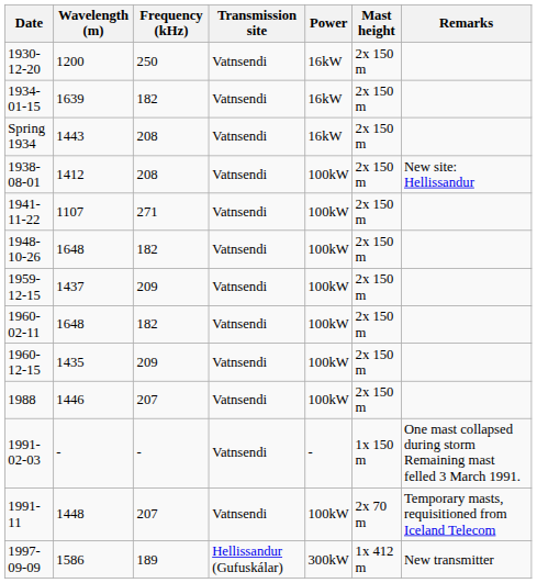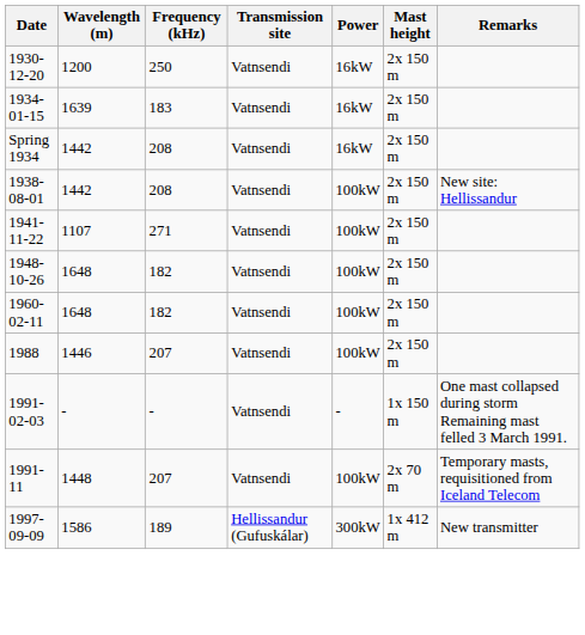 <table class="wikitable">
 <tr>
 <th>Date</th>
 <th>Wavelength (m)</th>
 <th>Frequency (kHz)</th>
 <th>Transmission site</th>
 <th>Power</th>
 <th>Mast height</th>
 <th>Remarks</th>
 </tr>
 <tr>
 <td>1930-12-20</td>
 <td>1200</td>
 <td>250</td>
 <td>Vatnsendi</td>
 <td>16kW</td>
 <td>2x 150 m</td>
 <td></td>
 </tr>
 <tr>
 <td>1934-01-15</td>
 <td>1639</td>
-<td>182</td>
+<td>183</td>
 <td>Vatnsendi</td>
 <td>16kW</td>
 <td>2x 150 m</td>
 <td></td>
 </tr>
 <tr>
 <td>Spring 1934</td>
-<td>1443</td>
+<td>1442</td>
 <td>208</td>
 <td>Vatnsendi</td>
 <td>16kW</td>
 <td>2x 150 m</td>
 <td></td>
 </tr>
 <tr>
 <td>1938-08-01</td>
-<td>1412</td>
+<td>1442</td>
 <td>208</td>
 <td>Vatnsendi</td>
 <td>100kW</td>
 <td>2x 150 m</td>
 <td>New site: <a href='#'>Hellissandur</a></td>
 </tr>
 <tr>
 <td>1941-11-22</td>
 <td>1107</td>
 <td>271</td>
 <td>Vatnsendi</td>
 <td>100kW</td>
 <td>2x 150 m</td>
 <td></td>
 </tr>
 <tr>
 <td>1948-10-26</td>
 <td>1648</td>
 <td>182</td>
 <td>Vatnsendi</td>
 <td>100kW</td>
 <td>2x 150 m</td>
 <td></td>
 </tr>
 <tr>
-<td>1959-12-15</td>
-<td>1437</td>
-<td>209</td>
-<td>Vatnsendi</td>
-<td>100kW</td>
-<td>2x 150 m</td>
-<td></td>
-</tr>
-<tr>
 <td>1960-02-11</td>
 <td>1648</td>
 <td>182</td>
-<td>Vatnsendi</td>
-<td>100kW</td>
-<td>2x 150 m</td>
-<td></td>
-</tr>
-<tr>
-<td>1960-12-15</td>
-<td>1435</td>
-<td>209</td>
 <td>Vatnsendi</td>
 <td>100kW</td>
 <td>2x 150 m</td>
 <td></td>
 </tr>
 <tr>
 <td>1988</td>
 <td>1446</td>
 <td>207</td>
 <td>Vatnsendi</td>
 <td>100kW</td>
 <td>2x 150 m</td>
 <td></td>
 </tr>
 <tr>
 <td>1991-02-03</td>
 <td>-</td>
 <td>-</td>
 <td>Vatnsendi</td>
 <td>-</td>
 <td>1x 150 m</td>
 <td>One mast collapsed during storm Remaining mast felled 3 March 1991.</td>
 </tr>
 <tr>
 <td>1991-11</td>
 <td>1448</td>
 <td>207</td>
 <td>Vatnsendi</td>
 <td>100kW</td>
 <td>2x 70 m</td>
 <td>Temporary masts, requisitioned from <a href='#'>Iceland Telecom</a></td>
 </tr>
 <tr>
 <td>1997-09-09</td>
 <td>1586</td>
 <td>189</td>
 <td><a href='#'>Hellissandur</a> (Gufuskálar)</td>
 <td>300kW</td>
 <td>1x 412 m</td>
 <td>New transmitter</td>
 </tr>
 </table>
